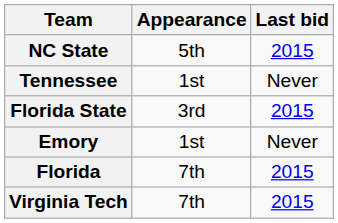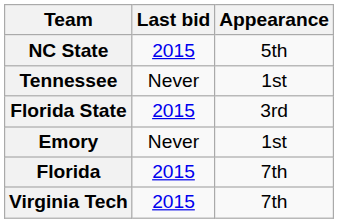 <table class="wikitable sortable" style="text-align:center">
 <tr>
 <th>Team</th>
+<th>Last bid</th>
 <th>Appearance</th>
-<th>Last bid</th>
 </tr>
 <tr>
 <th>NC State</th>
+<td><a href='#'>2015</a></td>
 <td>5th</td>
-<td><a href='#'>2015</a></td>
 </tr>
 <tr>
 <th>Tennessee</th>
+<td>Never</td>
 <td>1st</td>
-<td>Never</td>
 </tr>
 <tr>
 <th>Florida State</th>
+<td><a href='#'>2015</a></td>
 <td>3rd</td>
-<td><a href='#'>2015</a></td>
 </tr>
 <tr>
 <th>Emory</th>
+<td>Never</td>
 <td>1st</td>
-<td>Never</td>
 </tr>
 <tr>
 <th>Florida</th>
+<td><a href='#'>2015</a></td>
 <td>7th</td>
-<td><a href='#'>2015</a></td>
 </tr>
 <tr>
 <th>Virginia Tech</th>
+<td><a href='#'>2015</a></td>
 <td>7th</td>
-<td><a href='#'>2015</a></td>
 </tr>
 </table>
